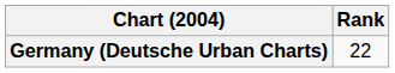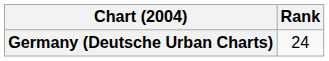 <table class="wikitable plainrowheaders" style="text-align:center">
 <tr>
 <th>Chart (2004)</th>
 <th>Rank</th>
 </tr>
 <tr>
 <th scope="row">Germany (Deutsche Urban Charts)</th>
-<td align="center">22</td>
+<td align="center">24</td>
 </tr>
 </table>
